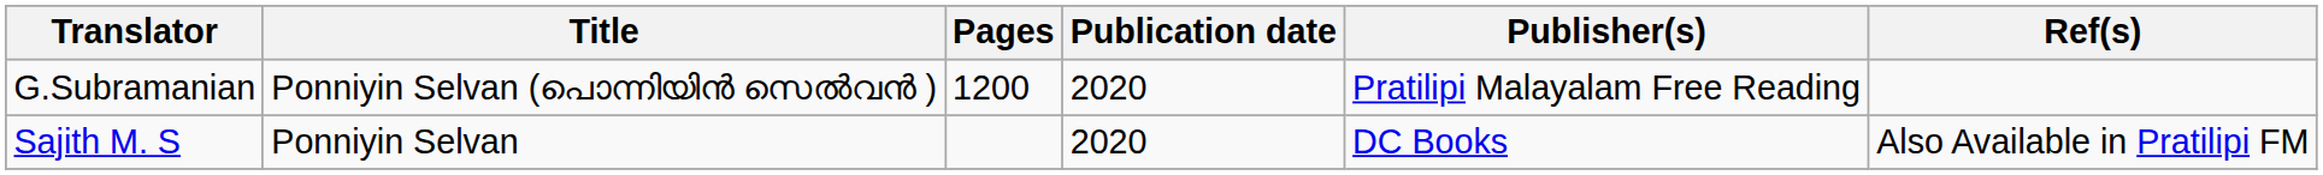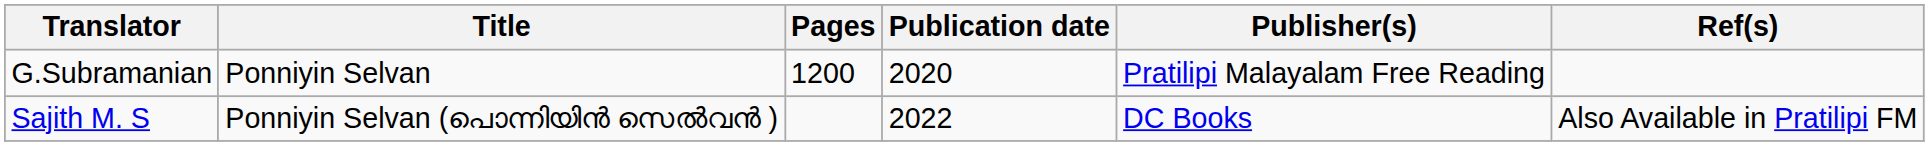 <table class="wikitable">
 <tr>
 <th>Translator</th>
 <th>Title</th>
 <th>Pages</th>
 <th>Publication date</th>
 <th>Publisher(s)</th>
 <th>Ref(s)</th>
 </tr>
 <tr>
 <td>G.Subramanian</td>
-<td>Ponniyin Selvan (പൊന്നിയിൻ സെൽവൻ )</td>
+<td>Ponniyin Selvan</td>
 <td>1200</td>
 <td>2020</td>
 <td><a href='#'>Pratilipi</a> Malayalam Free Reading</td>
 <td></td>
 </tr>
 <tr>
 <td><a href='#'>Sajith M. S</a></td>
-<td>Ponniyin Selvan</td>
+<td>Ponniyin Selvan (പൊന്നിയിൻ സെൽവൻ )</td>
 <td></td>
-<td>2020</td>
+<td>2022</td>
 <td><a href='#'>DC Books</a></td>
 <td>Also Available in <a href='#'>Pratilipi</a> FM</td>
 </tr>
 </table>
